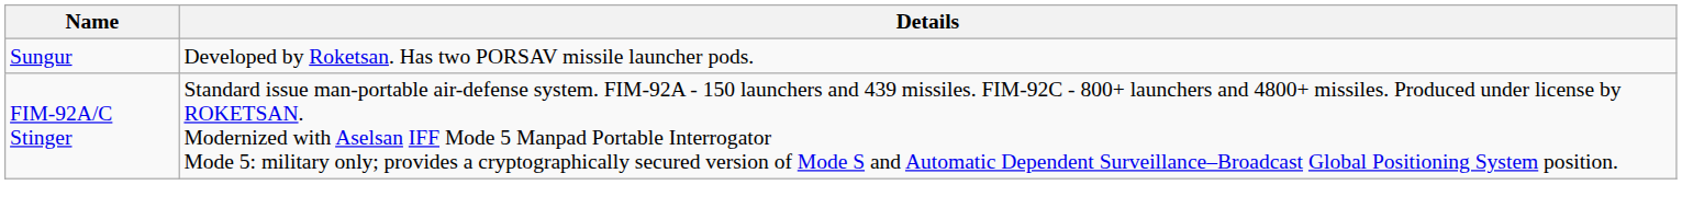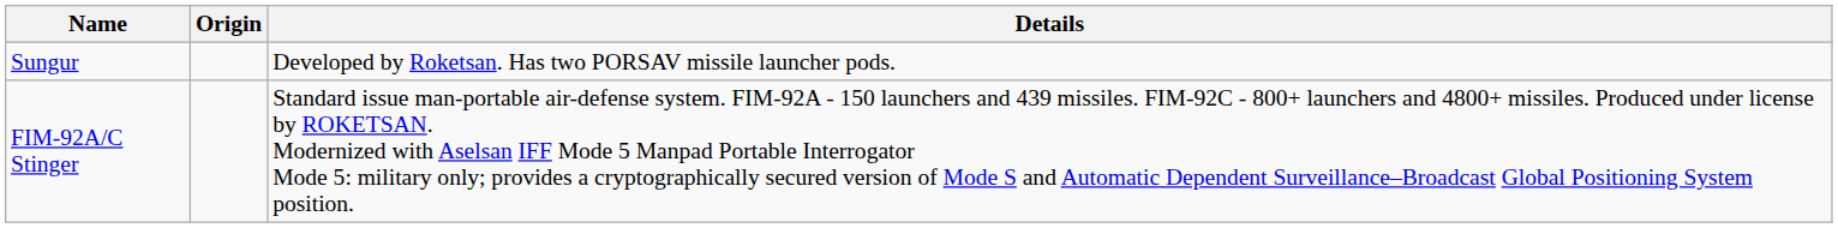 <table class="wikitable">
 <tr>
 <th>Name</th>
+<th>Origin</th>
 <th>Details</th>
 </tr>
 <tr>
 <td><a href='#'>Sungur</a></td>
+<td></td>
 <td>Developed by <a href='#'>Roketsan</a>. Has two PORSAV missile launcher pods.</td>
 </tr>
 <tr>
 <td><a href='#'>FIM-92A/C Stinger</a></td>
+<td><br></td>
 <td>Standard issue man-portable air-defense system. FIM-92A - 150 launchers and 439 missiles. FIM-92C - 800+ launchers and 4800+ missiles. Produced under license by <a href='#'>ROKETSAN</a>.<br>Modernized with <a href='#'>Aselsan</a> <a href='#'>IFF</a> Mode 5 Manpad Portable Interrogator<br>Mode 5: military only; provides a cryptographically secured version of <a href='#'>Mode S</a> and <a href='#'>Automatic Dependent Surveillance–Broadcast</a> <a href='#'>Global Positioning System</a> position.</td>
 </tr>
 </table>
